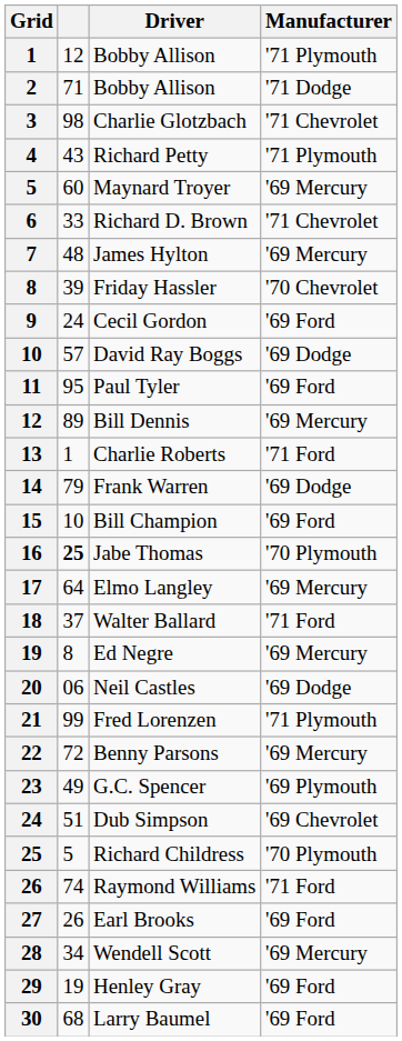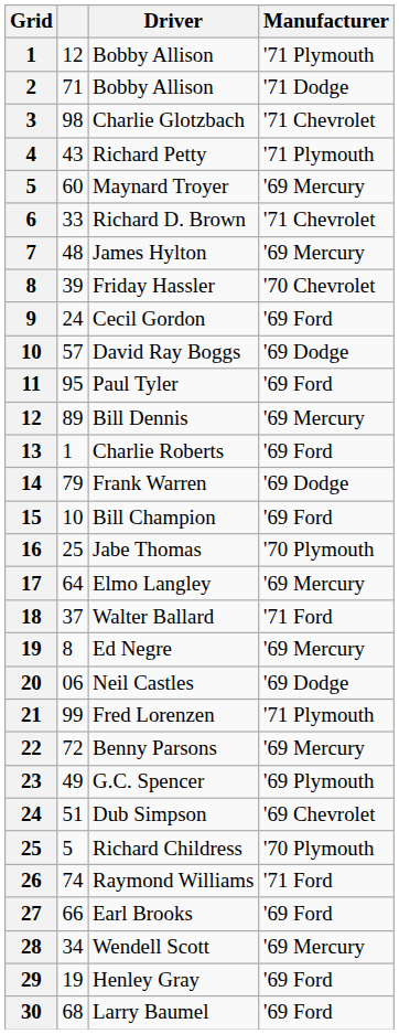 <table class="wikitable">
 <tr>
 <th>Grid</th>
 <th></th>
 <th>Driver</th>
 <th>Manufacturer</th>
 </tr>
 <tr>
 <th>1</th>
 <td>12</td>
 <td>Bobby Allison</td>
 <td>'71 Plymouth</td>
 </tr>
 <tr>
 <th>2</th>
 <td>71</td>
 <td>Bobby Allison</td>
 <td>'71 Dodge</td>
 </tr>
 <tr>
 <th>3</th>
 <td>98</td>
 <td>Charlie Glotzbach</td>
 <td>'71 Chevrolet</td>
 </tr>
 <tr>
 <th>4</th>
 <td>43</td>
 <td>Richard Petty</td>
 <td>'71 Plymouth</td>
 </tr>
 <tr>
 <th>5</th>
 <td>60</td>
 <td>Maynard Troyer</td>
 <td>'69 Mercury</td>
 </tr>
 <tr>
 <th>6</th>
 <td>33</td>
 <td>Richard D. Brown</td>
 <td>'71 Chevrolet</td>
 </tr>
 <tr>
 <th>7</th>
 <td>48</td>
 <td>James Hylton</td>
 <td>'69 Mercury</td>
 </tr>
 <tr>
 <th>8</th>
 <td>39</td>
 <td>Friday Hassler</td>
 <td>'70 Chevrolet</td>
 </tr>
 <tr>
 <th>9</th>
 <td>24</td>
 <td>Cecil Gordon</td>
 <td>'69 Ford</td>
 </tr>
 <tr>
 <th>10</th>
 <td>57</td>
 <td>David Ray Boggs</td>
 <td>'69 Dodge</td>
 </tr>
 <tr>
 <th>11</th>
 <td>95</td>
 <td>Paul Tyler</td>
 <td>'69 Ford</td>
 </tr>
 <tr>
 <th>12</th>
 <td>89</td>
 <td>Bill Dennis</td>
 <td>'69 Mercury</td>
 </tr>
 <tr>
 <th>13</th>
 <td>1</td>
 <td>Charlie Roberts</td>
-<td>'71 Ford</td>
+<td>'69 Ford</td>
 </tr>
 <tr>
 <th>14</th>
 <td>79</td>
 <td>Frank Warren</td>
 <td>'69 Dodge</td>
 </tr>
 <tr>
 <th>15</th>
 <td>10</td>
 <td>Bill Champion</td>
 <td>'69 Ford</td>
 </tr>
 <tr>
 <th>16</th>
-<td><strong>25</strong></td>
+<td>25</td>
 <td>Jabe Thomas</td>
 <td>'70 Plymouth</td>
 </tr>
 <tr>
 <th>17</th>
 <td>64</td>
 <td>Elmo Langley</td>
 <td>'69 Mercury</td>
 </tr>
 <tr>
 <th>18</th>
 <td>37</td>
 <td>Walter Ballard</td>
 <td>'71 Ford</td>
 </tr>
 <tr>
 <th>19</th>
 <td>8</td>
 <td>Ed Negre</td>
 <td>'69 Mercury</td>
 </tr>
 <tr>
 <th>20</th>
 <td>06</td>
 <td>Neil Castles</td>
 <td>'69 Dodge</td>
 </tr>
 <tr>
 <th>21</th>
 <td>99</td>
 <td>Fred Lorenzen</td>
 <td>'71 Plymouth</td>
 </tr>
 <tr>
 <th>22</th>
 <td>72</td>
 <td>Benny Parsons</td>
 <td>'69 Mercury</td>
 </tr>
 <tr>
 <th>23</th>
 <td>49</td>
 <td>G.C. Spencer</td>
 <td>'69 Plymouth</td>
 </tr>
 <tr>
 <th>24</th>
 <td>51</td>
 <td>Dub Simpson</td>
 <td>'69 Chevrolet</td>
 </tr>
 <tr>
 <th>25</th>
 <td>5</td>
 <td>Richard Childress</td>
 <td>'70 Plymouth</td>
 </tr>
 <tr>
 <th>26</th>
 <td>74</td>
 <td>Raymond Williams</td>
 <td>'71 Ford</td>
 </tr>
 <tr>
 <th>27</th>
-<td>26</td>
+<td>66</td>
 <td>Earl Brooks</td>
 <td>'69 Ford</td>
 </tr>
 <tr>
 <th>28</th>
 <td>34</td>
 <td>Wendell Scott</td>
 <td>'69 Mercury</td>
 </tr>
 <tr>
 <th>29</th>
 <td>19</td>
 <td>Henley Gray</td>
 <td>'69 Ford</td>
 </tr>
 <tr>
 <th>30</th>
 <td>68</td>
 <td>Larry Baumel</td>
 <td>'69 Ford</td>
 </tr>
 </table>
